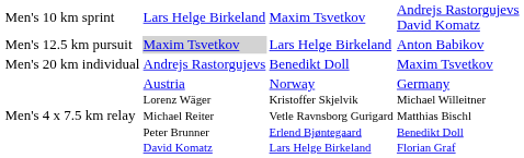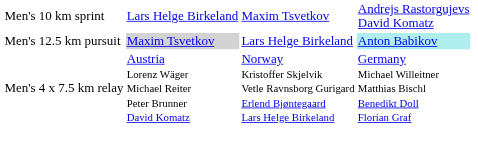 <table>
 <tr>
 <td>Men's 10 km sprint</td>
 <td> <a href='#'>Lars Helge Birkeland</a></td>
 <td> <a href='#'>Maxim Tsvetkov</a></td>
 <td> <a href='#'>Andrejs Rastorgujevs</a><br> <a href='#'>David Komatz</a></td>
 </tr>
 <tr>
 <td>Men's 12.5 km pursuit</td>
 <td style="background: lightgrey;"> <a href='#'>Maxim Tsvetkov</a></td>
 <td> <a href='#'>Lars Helge Birkeland</a></td>
-<td> <a href='#'>Anton Babikov</a></td>
-</tr>
-<tr>
-<td>Men's 20 km individual</td>
-<td> <a href='#'>Andrejs Rastorgujevs</a></td>
-<td> <a href='#'>Benedikt Doll</a></td>
-<td> <a href='#'>Maxim Tsvetkov</a></td>
+<td style="background: paleturquoise;"> <a href='#'>Anton Babikov</a></td>
 </tr>
 <tr>
 <td>Men's 4 x 7.5 km relay</td>
 <td> <a href='#'>Austria</a><br><small>Lorenz Wäger<br>Michael Reiter<br>Peter Brunner<br><a href='#'>David Komatz</a></small></td>
 <td> <a href='#'>Norway</a><br><small>Kristoffer Skjelvik<br>Vetle Ravnsborg Gurigard<br><a href='#'>Erlend Bjøntegaard</a><br><a href='#'>Lars Helge Birkeland</a></small></td>
 <td> <a href='#'>Germany</a><br><small>Michael Willeitner<br>Matthias Bischl<br><a href='#'>Benedikt Doll</a><br><a href='#'>Florian Graf</a></small></td>
 </tr>
 </table>
